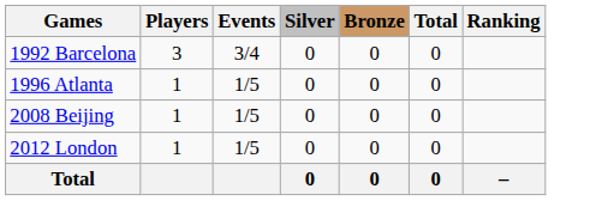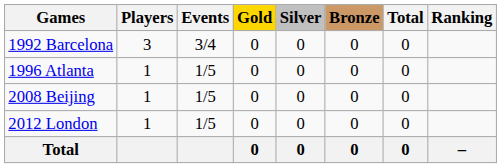 <table class="wikitable sortable" style="text-align:center">
 <tr>
 <th>Games</th>
 <th>Players</th>
 <th>Events</th>
+<th style="background-color:gold;">Gold</th>
 <th style="background-color:silver;">Silver</th>
 <th style="background-color:#c96;">Bronze</th>
 <th>Total</th>
 <th>Ranking</th>
 </tr>
 <tr>
 <td align=left><a href='#'>1992 Barcelona</a></td>
 <td>3</td>
 <td>3/4</td>
 <td>0</td>
 <td>0</td>
 <td>0</td>
+<td>0</td>
 <td></td>
 </tr>
 <tr>
 <td align=left><a href='#'>1996 Atlanta</a></td>
 <td>1</td>
 <td>1/5</td>
+<td>0</td>
 <td>0</td>
 <td>0</td>
 <td>0</td>
 <td></td>
 </tr>
 <tr>
 <td align=left><a href='#'>2008 Beijing</a></td>
 <td>1</td>
 <td>1/5</td>
 <td>0</td>
 <td>0</td>
 <td>0</td>
+<td>0</td>
 <td></td>
 </tr>
 <tr>
 <td align=left><a href='#'>2012 London</a></td>
 <td>1</td>
 <td>1/5</td>
+<td>0</td>
 <td>0</td>
 <td>0</td>
 <td>0</td>
 <td></td>
 </tr>
 <tr>
 <th>Total</th>
 <th></th>
 <th></th>
 <th>0</th>
 <th>0</th>
 <th>0</th>
+<th>0</th>
 <th>–</th>
 </tr>
 </table>
